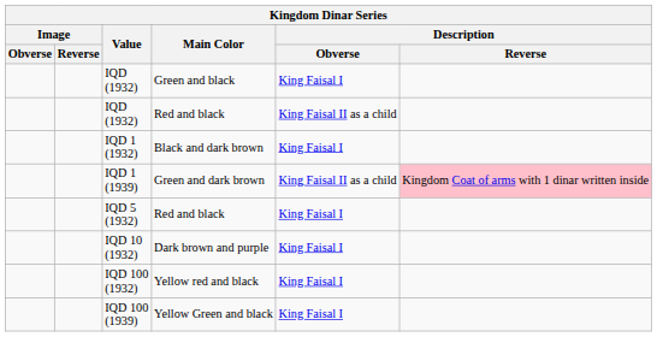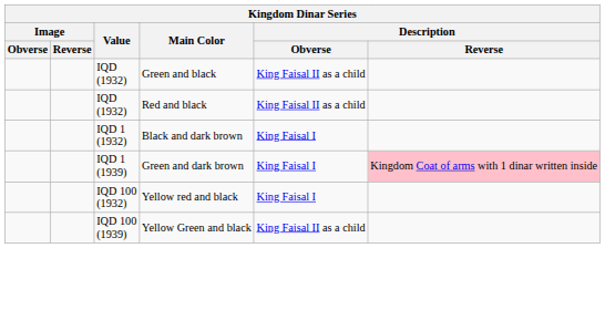 <table class="wikitable sortable style="font-size: 90%">
 <tr>
 <th colspan="6">Kingdom Dinar Series</th>
 </tr>
 <tr>
 <th colspan="2">Image</th>
 <th rowspan="2">Value</th>
 <th rowspan="2">Main Color</th>
 <th colspan="2">Description</th>
 </tr>
 <tr>
 <th>Obverse</th>
 <th>Reverse</th>
 <th>Obverse</th>
 <th>Reverse</th>
 </tr>
 <tr bgcolor="">
 <td></td>
 <td></td>
 <td>IQD <br>(1932)</td>
 <td>Green and black</td>
-<td><a href='#'>King Faisal I</a></td>
+<td><a href='#'>King Faisal II</a> as a child</td>
 <td></td>
 </tr>
 <tr bgcolor="">
 <td></td>
 <td></td>
 <td>IQD <br>(1932)</td>
 <td>Red and black</td>
 <td><a href='#'>King Faisal II</a> as a child</td>
 <td></td>
 </tr>
 <tr bgcolor="">
 <td></td>
 <td></td>
 <td>IQD 1<br>(1932)</td>
 <td>Black and dark brown</td>
 <td><a href='#'>King Faisal I</a></td>
 <td></td>
 </tr>
 <tr>
 <td></td>
 <td></td>
 <td>IQD 1<br>(1939)</td>
 <td>Green and dark brown</td>
-<td><a href='#'>King Faisal II</a> as a child</td>
+<td><a href='#'>King Faisal I</a></td>
 <td style="background: pink;">Kingdom <a href='#'>Coat of arms</a> with 1 dinar written inside</td>
-</tr>
-<tr bgcolor="">
-<td></td>
-<td></td>
-<td>IQD 5<br>(1932)</td>
-<td>Red and black</td>
-<td><a href='#'>King Faisal I</a></td>
-<td></td>
-</tr>
-<tr bgcolor="">
-<td></td>
-<td></td>
-<td>IQD 10<br>(1932)</td>
-<td>Dark brown and purple</td>
-<td><a href='#'>King Faisal I</a></td>
-<td></td>
 </tr>
 <tr bgcolor="">
 <td></td>
 <td></td>
 <td>IQD 100<br>(1932)</td>
 <td>Yellow red and black</td>
 <td><a href='#'>King Faisal I</a></td>
 <td></td>
 </tr>
 <tr bgcolor="">
 <td></td>
 <td></td>
 <td>IQD 100<br>(1939)</td>
 <td>Yellow Green and black</td>
-<td><a href='#'>King Faisal I</a></td>
+<td><a href='#'>King Faisal II</a> as a child</td>
 <td></td>
 </tr>
 </table>
